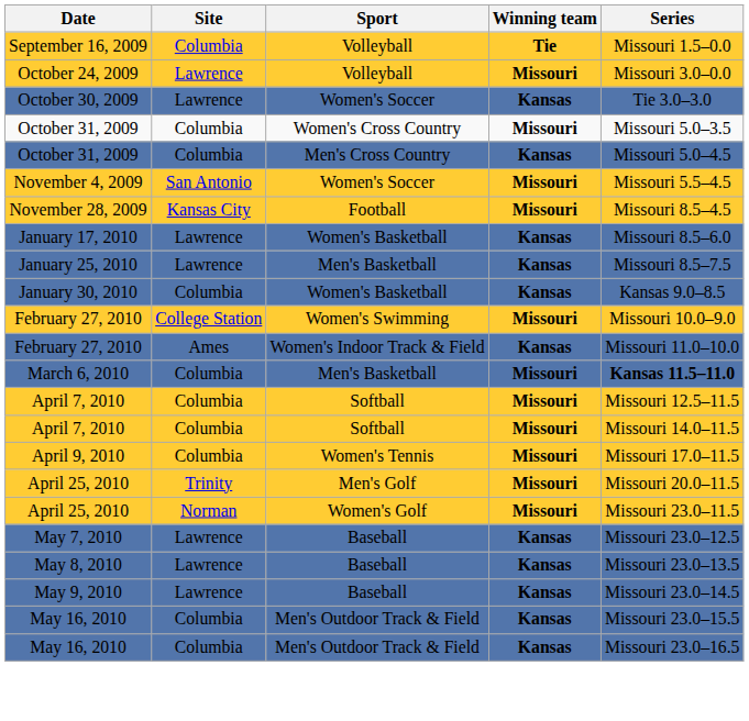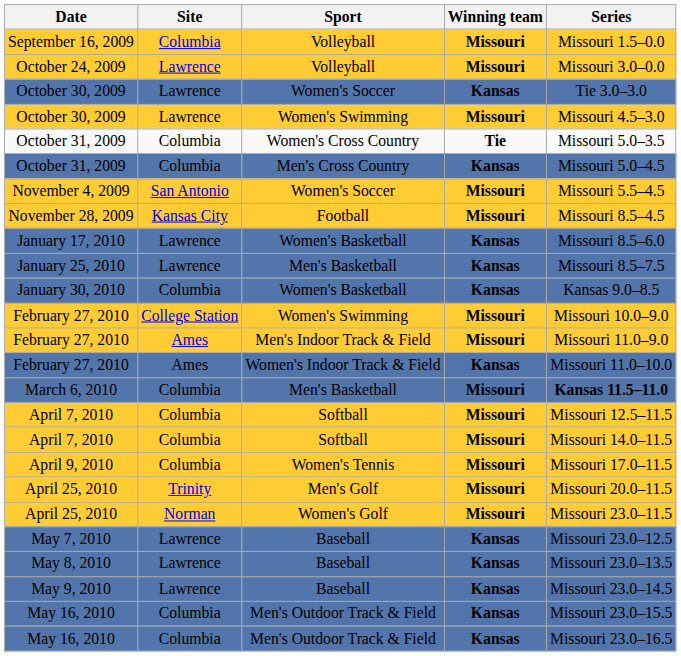 <table class="wikitable">
 <tr>
 <th>Date</th>
 <th>Site</th>
 <th>Sport</th>
 <th>Winning team</th>
 <th>Series</th>
 </tr>
 <tr align=center style="background: #ffcc33;">
 <td>September 16, 2009</td>
 <td><a href='#'>Columbia</a></td>
 <td>Volleyball</td>
-<td><strong>Tie</strong></td>
+<td><strong>Missouri</strong></td>
 <td>Missouri 1.5–0.0</td>
 </tr>
 <tr align=center style="background: #ffcc33;">
 <td>October 24, 2009</td>
 <td><a href='#'>Lawrence</a></td>
 <td>Volleyball</td>
 <td><strong>Missouri</strong></td>
 <td>Missouri 3.0–0.0</td>
 </tr>
 <tr align=center style="background: #5275ab;">
 <td>October 30, 2009</td>
 <td>Lawrence</td>
 <td>Women's Soccer</td>
 <td><strong>Kansas</strong></td>
 <td>Tie 3.0–3.0</td>
 </tr>
+<tr align=center style="background: #ffcc33;">
+<td>October 30, 2009</td>
+<td>Lawrence</td>
+<td>Women's Swimming</td>
+<td><strong>Missouri</strong></td>
+<td>Missouri 4.5–3.0</td>
+</tr>
 <tr align=center style="background: #;">
 <td>October 31, 2009</td>
 <td>Columbia</td>
 <td>Women's Cross Country</td>
-<td><strong>Missouri</strong></td>
+<td><strong>Tie</strong></td>
 <td>Missouri 5.0–3.5</td>
 </tr>
 <tr align=center style="background: #5275ab;">
 <td>October 31, 2009</td>
 <td>Columbia</td>
 <td>Men's Cross Country</td>
 <td><strong>Kansas</strong></td>
 <td>Missouri 5.0–4.5</td>
 </tr>
 <tr align=center style="background: #ffcc33;">
 <td>November 4, 2009</td>
 <td><a href='#'>San Antonio</a></td>
 <td>Women's Soccer</td>
 <td><strong>Missouri</strong></td>
 <td>Missouri 5.5–4.5</td>
 </tr>
 <tr align=center style="background: #ffcc33;">
 <td>November 28, 2009</td>
 <td><a href='#'>Kansas City</a></td>
 <td>Football</td>
 <td><strong>Missouri</strong></td>
 <td>Missouri 8.5–4.5</td>
 </tr>
 <tr align=center style="background: #5275ab;">
 <td>January 17, 2010</td>
 <td>Lawrence</td>
 <td>Women's Basketball</td>
 <td><strong>Kansas</strong></td>
 <td>Missouri 8.5–6.0</td>
 </tr>
 <tr align=center style="background: #5275ab;">
 <td>January 25, 2010</td>
 <td>Lawrence</td>
 <td>Men's Basketball</td>
 <td><strong>Kansas</strong></td>
 <td>Missouri 8.5–7.5</td>
 </tr>
 <tr align=center style="background: #5275ab;">
 <td>January 30, 2010</td>
 <td>Columbia</td>
 <td>Women's Basketball</td>
 <td><strong>Kansas</strong></td>
 <td>Kansas 9.0–8.5</td>
 </tr>
 <tr align=center style="background: #ffcc33;">
 <td>February 27, 2010</td>
 <td><a href='#'>College Station</a></td>
 <td>Women's Swimming</td>
 <td><strong>Missouri</strong></td>
 <td>Missouri 10.0–9.0</td>
+</tr>
+<tr align=center style="background: #ffcc33;">
+<td>February 27, 2010</td>
+<td><a href='#'>Ames</a></td>
+<td>Men's Indoor Track & Field</td>
+<td><strong>Missouri</strong></td>
+<td>Missouri 11.0–9.0</td>
 </tr>
 <tr align=center style="background: #5275ab;">
 <td>February 27, 2010</td>
 <td>Ames</td>
 <td>Women's Indoor Track & Field</td>
 <td><strong>Kansas</strong></td>
 <td>Missouri 11.0–10.0</td>
 </tr>
 <tr align=center style="background: #5275ab;">
 <td>March 6, 2010</td>
 <td>Columbia</td>
 <td>Men's Basketball</td>
 <td><strong>Missouri</strong></td>
 <td><strong>Kansas 11.5–11.0</strong></td>
 </tr>
 <tr align=center style="background: #ffcc33;">
 <td>April 7, 2010</td>
 <td>Columbia</td>
 <td>Softball</td>
 <td><strong>Missouri</strong></td>
 <td>Missouri 12.5–11.5</td>
 </tr>
 <tr align=center style="background: #ffcc33;">
 <td>April 7, 2010</td>
 <td>Columbia</td>
 <td>Softball</td>
 <td><strong>Missouri</strong></td>
 <td>Missouri 14.0–11.5</td>
 </tr>
 <tr align=center style="background: #ffcc33;">
 <td>April 9, 2010</td>
 <td>Columbia</td>
 <td>Women's Tennis</td>
 <td><strong>Missouri</strong></td>
 <td>Missouri 17.0–11.5</td>
 </tr>
 <tr align=center style="background: #ffcc33;">
 <td>April 25, 2010</td>
 <td><a href='#'>Trinity</a></td>
 <td>Men's Golf</td>
 <td><strong>Missouri</strong></td>
 <td>Missouri 20.0–11.5</td>
 </tr>
 <tr align=center style="background: #ffcc33;">
 <td>April 25, 2010</td>
 <td><a href='#'>Norman</a></td>
 <td>Women's Golf</td>
 <td><strong>Missouri</strong></td>
 <td>Missouri 23.0–11.5</td>
 </tr>
 <tr align=center style="background: #5275ab;">
 <td>May 7, 2010</td>
 <td>Lawrence</td>
 <td>Baseball</td>
 <td><strong>Kansas</strong></td>
 <td>Missouri 23.0–12.5</td>
 </tr>
 <tr align=center style="background: #5275ab;">
 <td>May 8, 2010</td>
 <td>Lawrence</td>
 <td>Baseball</td>
 <td><strong>Kansas</strong></td>
 <td>Missouri 23.0–13.5</td>
 </tr>
 <tr align=center style="background: #5275ab;">
 <td>May 9, 2010</td>
 <td>Lawrence</td>
 <td>Baseball</td>
 <td><strong>Kansas</strong></td>
 <td>Missouri 23.0–14.5</td>
 </tr>
 <tr align=center style="background: #5275ab;">
 <td>May 16, 2010</td>
 <td>Columbia</td>
 <td>Men's Outdoor Track & Field</td>
 <td><strong>Kansas</strong></td>
 <td>Missouri 23.0–15.5</td>
 </tr>
 <tr align=center style="background: #5275ab;">
 <td>May 16, 2010</td>
 <td>Columbia</td>
 <td>Men's Outdoor Track & Field</td>
 <td><strong>Kansas</strong></td>
 <td>Missouri 23.0–16.5</td>
 </tr>
 </table>
